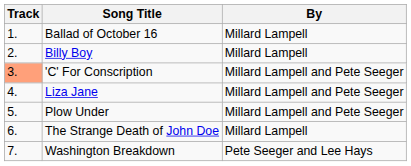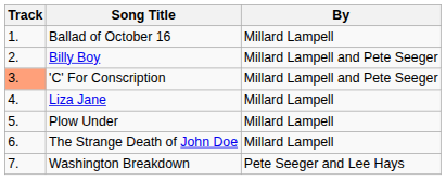 <table class="wikitable">
 <tr>
 <th>Track</th>
 <th>Song Title</th>
 <th>By</th>
 </tr>
 <tr>
 <td>1.</td>
 <td>Ballad of October 16</td>
 <td>Millard Lampell</td>
 </tr>
 <tr>
 <td>2.</td>
 <td><a href='#'>Billy Boy</a></td>
-<td>Millard Lampell</td>
+<td>Millard Lampell and Pete Seeger</td>
 </tr>
 <tr>
 <td style="background: lightsalmon;">3.</td>
 <td>'C' For Conscription</td>
 <td>Millard Lampell and Pete Seeger</td>
 </tr>
 <tr>
 <td>4.</td>
 <td><a href='#'>Liza Jane</a></td>
-<td>Millard Lampell and Pete Seeger</td>
+<td>Millard Lampell</td>
 </tr>
 <tr>
 <td>5.</td>
 <td>Plow Under</td>
-<td>Millard Lampell and Pete Seeger</td>
+<td>Millard Lampell</td>
 </tr>
 <tr>
 <td>6.</td>
 <td>The Strange Death of <a href='#'>John Doe</a></td>
 <td>Millard Lampell</td>
 </tr>
 <tr>
 <td>7.</td>
 <td>Washington Breakdown</td>
 <td>Pete Seeger and Lee Hays</td>
 </tr>
 </table>
